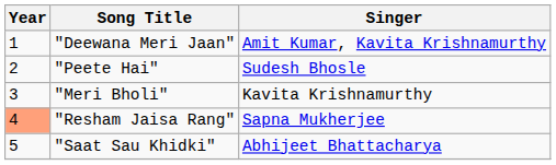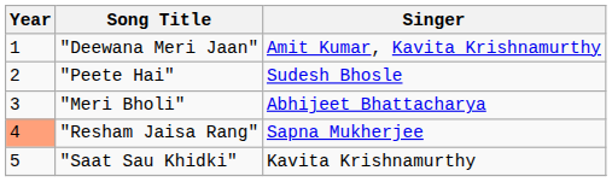 <table class="wikitable">
 <tr>
 <th>Year</th>
 <th>Song Title</th>
 <th>Singer</th>
 </tr>
 <tr>
 <td>1</td>
 <td>"Deewana Meri Jaan"</td>
 <td><a href='#'>Amit Kumar</a>, <a href='#'>Kavita Krishnamurthy</a></td>
 </tr>
 <tr>
 <td>2</td>
 <td>"Peete Hai"</td>
 <td><a href='#'>Sudesh Bhosle</a></td>
 </tr>
 <tr>
 <td>3</td>
 <td>"Meri Bholi"</td>
-<td>Kavita Krishnamurthy</td>
+<td><a href='#'>Abhijeet Bhattacharya</a></td>
 </tr>
 <tr>
 <td style="background: lightsalmon;">4</td>
 <td>"Resham Jaisa Rang"</td>
 <td><a href='#'>Sapna Mukherjee</a></td>
 </tr>
 <tr>
 <td>5</td>
 <td>"Saat Sau Khidki"</td>
-<td><a href='#'>Abhijeet Bhattacharya</a></td>
+<td>Kavita Krishnamurthy</td>
 </tr>
 <tr>
 </tr>
 </table>
